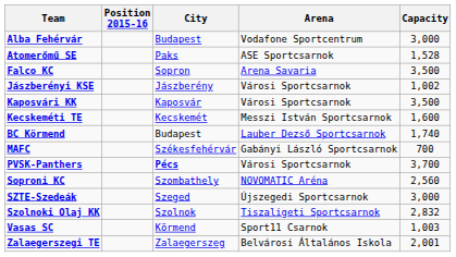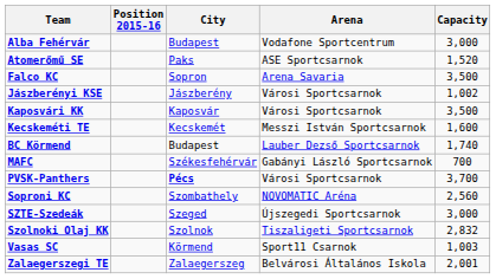 <table class="wikitable sortable">
 <tr>
 <th>Team</th>
 <th>Position<br><a href='#'>2015-16</a></th>
 <th>City</th>
 <th>Arena</th>
 <th>Capacity</th>
 </tr>
 <tr>
 <td><strong><a href='#'>Alba Fehérvár</a></strong></td>
 <td></td>
 <td><a href='#'>Budapest</a></td>
 <td>Vodafone Sportcentrum</td>
 <td align="center">3,000</td>
 </tr>
 <tr>
 <td><strong><a href='#'>Atomerőmű SE</a></strong></td>
 <td></td>
 <td><a href='#'>Paks</a></td>
 <td>ASE Sportcsarnok</td>
-<td align="center">1,528</td>
+<td align="center">1,520</td>
 </tr>
 <tr>
 <td><strong><a href='#'>Falco KC</a></strong></td>
 <td></td>
 <td><a href='#'>Sopron</a></td>
 <td><a href='#'>Arena Savaria</a></td>
 <td align="center">3,500</td>
 </tr>
 <tr>
 <td><strong><a href='#'>Jászberényi KSE</a></strong></td>
 <td></td>
 <td><a href='#'>Jászberény</a></td>
 <td>Városi Sportcsarnok</td>
 <td align="center">1,002</td>
 </tr>
 <tr>
 <td><strong><a href='#'>Kaposvári KK</a></strong></td>
 <td></td>
 <td><a href='#'>Kaposvár</a></td>
 <td>Városi Sportcsarnok</td>
 <td align="center">3,500</td>
 </tr>
 <tr>
 <td><strong><a href='#'>Kecskeméti TE</a></strong></td>
 <td></td>
 <td><a href='#'>Kecskemét</a></td>
 <td>Messzi István Sportcsarnok</td>
 <td align="center">1,600</td>
 </tr>
 <tr>
 <td><strong><a href='#'>BC Körmend</a></strong></td>
 <td></td>
 <td>Budapest</td>
 <td><a href='#'>Lauber Dezső Sportcsarnok</a></td>
 <td align="center">1,740</td>
 </tr>
 <tr>
 <td><strong><a href='#'>MAFC</a></strong></td>
 <td></td>
 <td><a href='#'>Székesfehérvár</a></td>
 <td>Gabányi László Sportcsarnok</td>
 <td align="center">700</td>
 </tr>
 <tr>
 <td><strong><a href='#'>PVSK-Panthers</a></strong></td>
 <td></td>
 <td><strong><a href='#'>Pécs</a></strong></td>
 <td>Városi Sportcsarnok</td>
 <td align="center">3,700</td>
 </tr>
 <tr>
 <td><strong><a href='#'>Soproni KC</a></strong></td>
 <td></td>
 <td><a href='#'>Szombathely</a></td>
 <td><a href='#'>NOVOMATIC Aréna</a></td>
 <td align="center">2,560</td>
 </tr>
 <tr>
 <td><strong><a href='#'>SZTE-Szedeák</a></strong></td>
 <td></td>
 <td><a href='#'>Szeged</a></td>
 <td>Újszegedi Sportcsarnok</td>
 <td align="center">3,000</td>
 </tr>
 <tr>
 <td><strong><a href='#'>Szolnoki Olaj KK</a></strong></td>
 <td></td>
 <td><a href='#'>Szolnok</a></td>
 <td><a href='#'>Tiszaligeti Sportcsarnok</a></td>
 <td align="center">2,832</td>
 </tr>
 <tr>
 <td><strong><a href='#'>Vasas SC</a></strong></td>
 <td></td>
 <td><a href='#'>Körmend</a></td>
 <td>Sport11 Csarnok</td>
 <td align="center">1,003</td>
 </tr>
 <tr>
 <td><strong><a href='#'>Zalaegerszegi TE</a></strong></td>
 <td></td>
 <td><a href='#'>Zalaegerszeg</a></td>
 <td>Belvárosi Általános Iskola</td>
 <td align="center">2,001</td>
 </tr>
 </table>
